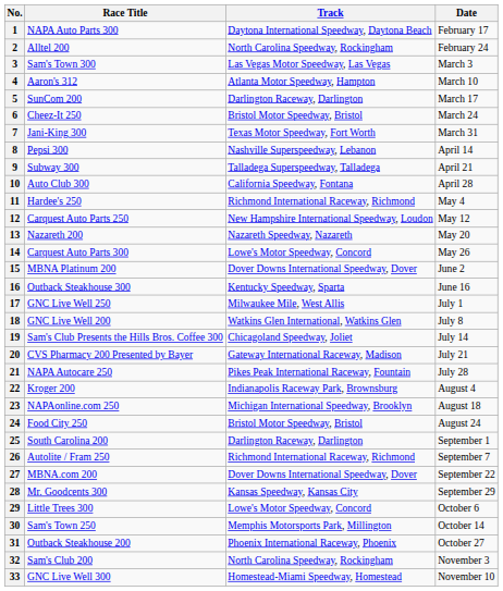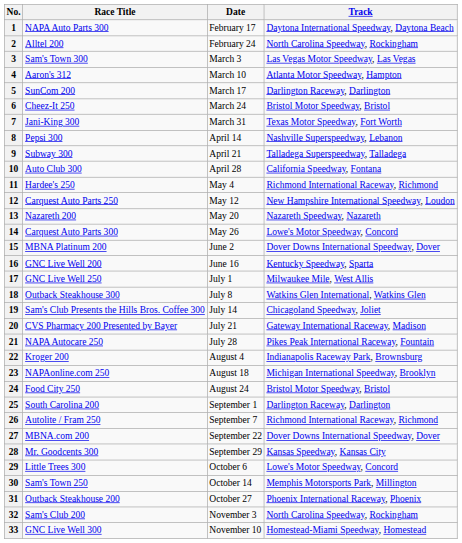 <table class="wikitable" style="font-size:85%;">
 <tr>
 <th>No.</th>
 <th>Race Title</th>
+<th>Date</th>
 <th><a href='#'>Track</a></th>
-<th>Date</th>
 </tr>
 <tr>
 <th>1</th>
 <td><a href='#'>NAPA Auto Parts 300</a></td>
+<td>February 17</td>
 <td><a href='#'>Daytona International Speedway</a>, <a href='#'>Daytona Beach</a></td>
-<td>February 17</td>
 </tr>
 <tr>
 <th>2</th>
 <td><a href='#'>Alltel 200</a></td>
+<td>February 24</td>
 <td><a href='#'>North Carolina Speedway</a>, <a href='#'>Rockingham</a></td>
-<td>February 24</td>
 </tr>
 <tr>
 <th>3</th>
 <td><a href='#'>Sam's Town 300</a></td>
+<td>March 3</td>
 <td><a href='#'>Las Vegas Motor Speedway</a>, <a href='#'>Las Vegas</a></td>
-<td>March 3</td>
 </tr>
 <tr>
 <th>4</th>
 <td><a href='#'>Aaron's 312</a></td>
+<td>March 10</td>
 <td><a href='#'>Atlanta Motor Speedway</a>, <a href='#'>Hampton</a></td>
-<td>March 10</td>
 </tr>
 <tr>
 <th>5</th>
 <td><a href='#'>SunCom 200</a></td>
+<td>March 17</td>
 <td><a href='#'>Darlington Raceway</a>, <a href='#'>Darlington</a></td>
-<td>March 17</td>
 </tr>
 <tr>
 <th>6</th>
 <td><a href='#'>Cheez-It 250</a></td>
+<td>March 24</td>
 <td><a href='#'>Bristol Motor Speedway</a>, <a href='#'>Bristol</a></td>
-<td>March 24</td>
 </tr>
 <tr>
 <th>7</th>
 <td><a href='#'>Jani-King 300</a></td>
+<td>March 31</td>
 <td><a href='#'>Texas Motor Speedway</a>, <a href='#'>Fort Worth</a></td>
-<td>March 31</td>
 </tr>
 <tr>
 <th>8</th>
 <td><a href='#'>Pepsi 300</a></td>
+<td>April 14</td>
 <td><a href='#'>Nashville Superspeedway</a>, <a href='#'>Lebanon</a></td>
-<td>April 14</td>
 </tr>
 <tr>
 <th>9</th>
 <td><a href='#'>Subway 300</a></td>
+<td>April 21</td>
 <td><a href='#'>Talladega Superspeedway</a>, <a href='#'>Talladega</a></td>
-<td>April 21</td>
 </tr>
 <tr>
 <th>10</th>
 <td><a href='#'>Auto Club 300</a></td>
+<td>April 28</td>
 <td><a href='#'>California Speedway</a>, <a href='#'>Fontana</a></td>
-<td>April 28</td>
 </tr>
 <tr>
 <th>11</th>
 <td><a href='#'>Hardee's 250</a></td>
+<td>May 4</td>
 <td><a href='#'>Richmond International Raceway</a>, <a href='#'>Richmond</a></td>
-<td>May 4</td>
 </tr>
 <tr>
 <th>12</th>
 <td><a href='#'>Carquest Auto Parts 250</a></td>
+<td>May 12</td>
 <td><a href='#'>New Hampshire International Speedway</a>, <a href='#'>Loudon</a></td>
-<td>May 12</td>
 </tr>
 <tr>
 <th>13</th>
 <td><a href='#'>Nazareth 200</a></td>
+<td>May 20</td>
 <td><a href='#'>Nazareth Speedway</a>, <a href='#'>Nazareth</a></td>
-<td>May 20</td>
 </tr>
 <tr>
 <th>14</th>
 <td><a href='#'>Carquest Auto Parts 300</a></td>
+<td>May 26</td>
 <td><a href='#'>Lowe's Motor Speedway</a>, <a href='#'>Concord</a></td>
-<td>May 26</td>
 </tr>
 <tr>
 <th>15</th>
 <td><a href='#'>MBNA Platinum 200</a></td>
+<td>June 2</td>
 <td><a href='#'>Dover Downs International Speedway</a>, <a href='#'>Dover</a></td>
-<td>June 2</td>
 </tr>
 <tr>
 <th>16</th>
-<td><a href='#'>Outback Steakhouse 300</a></td>
+<td><a href='#'>GNC Live Well 200</a></td>
+<td>June 16</td>
 <td><a href='#'>Kentucky Speedway</a>, <a href='#'>Sparta</a></td>
-<td>June 16</td>
 </tr>
 <tr>
 <th>17</th>
 <td><a href='#'>GNC Live Well 250</a></td>
+<td>July 1</td>
 <td><a href='#'>Milwaukee Mile</a>, <a href='#'>West Allis</a></td>
-<td>July 1</td>
 </tr>
 <tr>
 <th>18</th>
-<td><a href='#'>GNC Live Well 200</a></td>
+<td><a href='#'>Outback Steakhouse 300</a></td>
+<td>July 8</td>
 <td><a href='#'>Watkins Glen International</a>, <a href='#'>Watkins Glen</a></td>
-<td>July 8</td>
 </tr>
 <tr>
 <th>19</th>
 <td><a href='#'>Sam's Club Presents the Hills Bros. Coffee 300</a></td>
+<td>July 14</td>
 <td><a href='#'>Chicagoland Speedway</a>, <a href='#'>Joliet</a></td>
-<td>July 14</td>
 </tr>
 <tr>
 <th>20</th>
 <td><a href='#'>CVS Pharmacy 200 Presented by Bayer</a></td>
+<td>July 21</td>
 <td><a href='#'>Gateway International Raceway</a>, <a href='#'>Madison</a></td>
-<td>July 21</td>
 </tr>
 <tr>
 <th>21</th>
 <td><a href='#'>NAPA Autocare 250</a></td>
+<td>July 28</td>
 <td><a href='#'>Pikes Peak International Raceway</a>, <a href='#'>Fountain</a></td>
-<td>July 28</td>
 </tr>
 <tr>
 <th>22</th>
 <td><a href='#'>Kroger 200</a></td>
+<td>August 4</td>
 <td><a href='#'>Indianapolis Raceway Park</a>, <a href='#'>Brownsburg</a></td>
-<td>August 4</td>
 </tr>
 <tr>
 <th>23</th>
 <td><a href='#'>NAPAonline.com 250</a></td>
+<td>August 18</td>
 <td><a href='#'>Michigan International Speedway</a>, <a href='#'>Brooklyn</a></td>
-<td>August 18</td>
 </tr>
 <tr>
 <th>24</th>
 <td><a href='#'>Food City 250</a></td>
+<td>August 24</td>
 <td><a href='#'>Bristol Motor Speedway</a>, <a href='#'>Bristol</a></td>
-<td>August 24</td>
 </tr>
 <tr>
 <th>25</th>
 <td><a href='#'>South Carolina 200</a></td>
+<td>September 1</td>
 <td><a href='#'>Darlington Raceway</a>, <a href='#'>Darlington</a></td>
-<td>September 1</td>
 </tr>
 <tr>
 <th>26</th>
 <td><a href='#'>Autolite / Fram 250</a></td>
+<td>September 7</td>
 <td><a href='#'>Richmond International Raceway</a>, <a href='#'>Richmond</a></td>
-<td>September 7</td>
 </tr>
 <tr>
 <th>27</th>
 <td><a href='#'>MBNA.com 200</a></td>
+<td>September 22</td>
 <td><a href='#'>Dover Downs International Speedway</a>, <a href='#'>Dover</a></td>
-<td>September 22</td>
 </tr>
 <tr>
 <th>28</th>
 <td><a href='#'>Mr. Goodcents 300</a></td>
+<td>September 29</td>
 <td><a href='#'>Kansas Speedway</a>, <a href='#'>Kansas City</a></td>
-<td>September 29</td>
 </tr>
 <tr>
 <th>29</th>
 <td><a href='#'>Little Trees 300</a></td>
+<td>October 6</td>
 <td><a href='#'>Lowe's Motor Speedway</a>, <a href='#'>Concord</a></td>
-<td>October 6</td>
 </tr>
 <tr>
 <th>30</th>
 <td><a href='#'>Sam's Town 250</a></td>
+<td>October 14</td>
 <td><a href='#'>Memphis Motorsports Park</a>, <a href='#'>Millington</a></td>
-<td>October 14</td>
 </tr>
 <tr>
 <th>31</th>
 <td><a href='#'>Outback Steakhouse 200</a></td>
+<td>October 27</td>
 <td><a href='#'>Phoenix International Raceway</a>, <a href='#'>Phoenix</a></td>
-<td>October 27</td>
 </tr>
 <tr>
 <th>32</th>
 <td><a href='#'>Sam's Club 200</a></td>
+<td>November 3</td>
 <td><a href='#'>North Carolina Speedway</a>, <a href='#'>Rockingham</a></td>
-<td>November 3</td>
 </tr>
 <tr>
 <th>33</th>
 <td><a href='#'>GNC Live Well 300</a></td>
+<td>November 10</td>
 <td><a href='#'>Homestead-Miami Speedway</a>, <a href='#'>Homestead</a></td>
-<td>November 10</td>
 </tr>
 </table>
